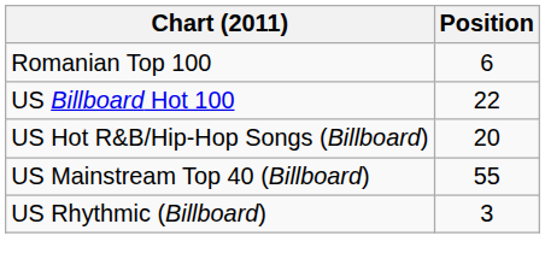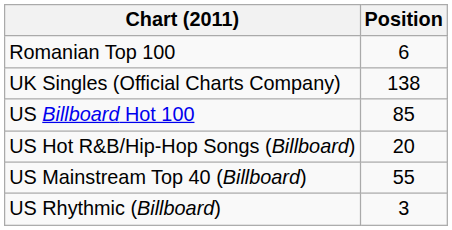 <table class="wikitable sortable">
 <tr>
 <th scope="col">Chart (2011)</th>
 <th scope="col">Position</th>
 </tr>
 <tr>
 <td>Romanian Top 100</td>
 <td style="text-align:center;">6</td>
 </tr>
 <tr>
+<td>UK Singles (Official Charts Company)</td>
+<td style="text-align:center;">138</td>
+</tr>
+<tr>
 <td>US <a href='#'><em>Billboard</em> Hot 100</a></td>
-<td style="text-align:center;">22</td>
+<td style="text-align:center;">85</td>
 </tr>
 <tr>
 <td>US Hot R&B/Hip-Hop Songs (<em>Billboard</em>)</td>
 <td style="text-align:center;">20</td>
 </tr>
 <tr>
 <td>US Mainstream Top 40 (<em>Billboard</em>)</td>
 <td style="text-align:center;">55</td>
 </tr>
 <tr>
 <td>US Rhythmic (<em>Billboard</em>)</td>
 <td style="text-align:center;">3</td>
 </tr>
 </table>
